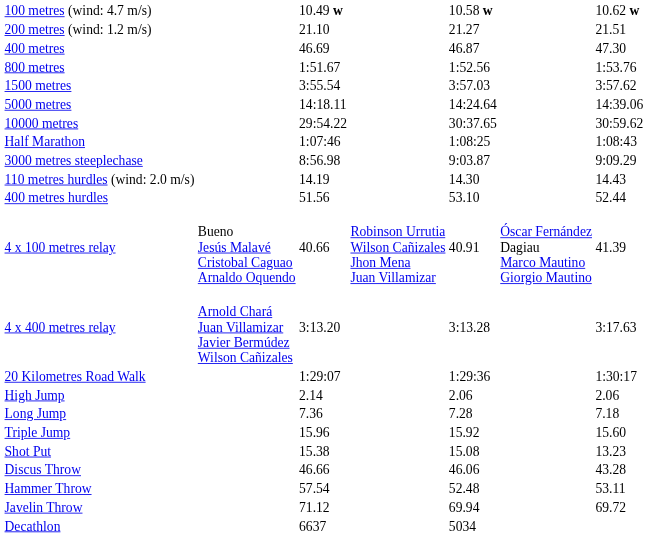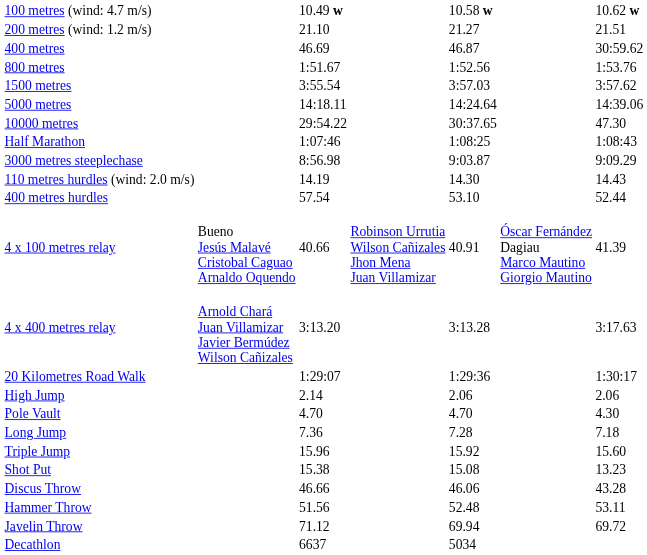 <table>
 <tr>
 <td><a href='#'>100 metres</a> (wind: 4.7 m/s)</td>
 <td></td>
 <td>10.49 <strong>w</strong></td>
 <td></td>
 <td>10.58 <strong>w</strong></td>
 <td></td>
 <td>10.62 <strong>w</strong></td>
 </tr>
 <tr>
 <td><a href='#'>200 metres</a> (wind: 1.2 m/s)</td>
 <td></td>
 <td>21.10</td>
 <td></td>
 <td>21.27</td>
 <td></td>
 <td>21.51</td>
 </tr>
 <tr>
 <td><a href='#'>400 metres</a></td>
 <td></td>
 <td>46.69</td>
 <td></td>
 <td>46.87</td>
 <td></td>
-<td>47.30</td>
+<td>30:59.62</td>
 </tr>
 <tr>
 <td><a href='#'>800 metres</a></td>
 <td></td>
 <td>1:51.67</td>
 <td></td>
 <td>1:52.56</td>
 <td></td>
 <td>1:53.76</td>
 </tr>
 <tr>
 <td><a href='#'>1500 metres</a></td>
 <td></td>
 <td>3:55.54</td>
 <td></td>
 <td>3:57.03</td>
 <td></td>
 <td>3:57.62</td>
 </tr>
 <tr>
 <td><a href='#'>5000 metres</a></td>
 <td></td>
 <td>14:18.11</td>
 <td></td>
 <td>14:24.64</td>
 <td></td>
 <td>14:39.06</td>
 </tr>
 <tr>
 <td><a href='#'>10000 metres</a></td>
 <td></td>
 <td>29:54.22</td>
 <td></td>
 <td>30:37.65</td>
 <td></td>
-<td>30:59.62</td>
+<td>47.30</td>
 </tr>
 <tr>
 <td><a href='#'>Half Marathon</a></td>
 <td></td>
 <td>1:07:46</td>
 <td></td>
 <td>1:08:25</td>
 <td></td>
 <td>1:08:43</td>
 </tr>
 <tr>
 <td><a href='#'>3000 metres steeplechase</a></td>
 <td></td>
 <td>8:56.98</td>
 <td></td>
 <td>9:03.87</td>
 <td></td>
 <td>9:09.29</td>
 </tr>
 <tr>
 <td><a href='#'>110 metres hurdles</a> (wind: 2.0 m/s)</td>
 <td></td>
 <td>14.19</td>
 <td></td>
 <td>14.30</td>
 <td></td>
 <td>14.43</td>
 </tr>
 <tr>
 <td><a href='#'>400 metres hurdles</a></td>
 <td></td>
-<td>51.56</td>
+<td>57.54</td>
 <td></td>
 <td>53.10</td>
 <td></td>
 <td>52.44</td>
 </tr>
 <tr>
 <td><a href='#'>4 x 100 metres relay</a></td>
 <td><br>Bueno<br><a href='#'>Jesús Malavé</a><br><a href='#'>Cristobal Caguao</a><br><a href='#'>Arnaldo Oquendo</a></td>
 <td>40.66</td>
 <td><br><a href='#'>Robinson Urrutia</a><br><a href='#'>Wilson Cañizales</a><br><a href='#'>Jhon Mena</a><br><a href='#'>Juan Villamizar</a></td>
 <td>40.91</td>
 <td><br><a href='#'>Óscar Fernández</a><br>Dagiau<br><a href='#'>Marco Mautino</a><br><a href='#'>Giorgio Mautino</a></td>
 <td>41.39</td>
 </tr>
 <tr>
 <td><a href='#'>4 x 400 metres relay</a></td>
 <td><br><a href='#'>Arnold Chará</a><br><a href='#'>Juan Villamizar</a><br><a href='#'>Javier Bermúdez</a><br><a href='#'>Wilson Cañizales</a></td>
 <td>3:13.20</td>
 <td></td>
 <td>3:13.28</td>
 <td></td>
 <td>3:17.63</td>
 </tr>
 <tr>
 <td><a href='#'>20 Kilometres Road Walk</a></td>
 <td></td>
 <td>1:29:07</td>
 <td></td>
 <td>1:29:36</td>
 <td></td>
 <td>1:30:17</td>
 </tr>
 <tr>
 <td><a href='#'>High Jump</a></td>
 <td></td>
 <td>2.14</td>
 <td></td>
 <td>2.06</td>
 <td></td>
 <td>2.06</td>
 </tr>
 <tr>
+<td><a href='#'>Pole Vault</a></td>
+<td></td>
+<td>4.70</td>
+<td></td>
+<td>4.70</td>
+<td></td>
+<td>4.30</td>
+</tr>
+<tr>
 <td><a href='#'>Long Jump</a></td>
 <td></td>
 <td>7.36</td>
 <td></td>
 <td>7.28</td>
 <td></td>
 <td>7.18</td>
 </tr>
 <tr>
 <td><a href='#'>Triple Jump</a></td>
 <td></td>
 <td>15.96</td>
 <td></td>
 <td>15.92</td>
 <td></td>
 <td>15.60</td>
 </tr>
 <tr>
 <td><a href='#'>Shot Put</a></td>
 <td></td>
 <td>15.38</td>
 <td></td>
 <td>15.08</td>
 <td></td>
 <td>13.23</td>
 </tr>
 <tr>
 <td><a href='#'>Discus Throw</a></td>
 <td></td>
 <td>46.66</td>
 <td></td>
 <td>46.06</td>
 <td></td>
 <td>43.28</td>
 </tr>
 <tr>
 <td><a href='#'>Hammer Throw</a></td>
 <td></td>
-<td>57.54</td>
+<td>51.56</td>
 <td></td>
 <td>52.48</td>
 <td></td>
 <td>53.11</td>
 </tr>
 <tr>
 <td><a href='#'>Javelin Throw</a></td>
 <td></td>
 <td>71.12</td>
 <td></td>
 <td>69.94</td>
 <td></td>
 <td>69.72</td>
 </tr>
 <tr>
 <td><a href='#'>Decathlon</a></td>
 <td></td>
 <td>6637</td>
 <td></td>
 <td>5034</td>
 <td></td>
 <td></td>
 </tr>
 </table>
